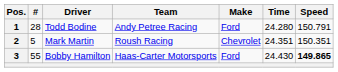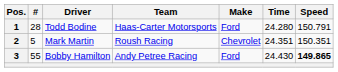 <table class="wikitable" style="font-size:95%">
 <tr>
 <th>Pos.</th>
 <th>#</th>
 <th>Driver</th>
 <th>Team</th>
 <th>Make</th>
 <th>Time</th>
 <th>Speed</th>
 </tr>
 <tr>
 <th>1</th>
 <td>28</td>
 <td><a href='#'>Todd Bodine</a></td>
-<td><a href='#'>Andy Petree Racing</a></td>
+<td><a href='#'>Haas-Carter Motorsports</a></td>
 <td><a href='#'>Ford</a></td>
 <td>24.280</td>
 <td>150.791</td>
 </tr>
 <tr>
 <th>2</th>
 <td>5</td>
 <td><a href='#'>Mark Martin</a></td>
 <td><a href='#'>Roush Racing</a></td>
 <td><a href='#'>Chevrolet</a></td>
 <td>24.351</td>
 <td>150.351</td>
 </tr>
 <tr>
 <th>3</th>
 <td>55</td>
 <td><a href='#'>Bobby Hamilton</a></td>
-<td><a href='#'>Haas-Carter Motorsports</a></td>
+<td><a href='#'>Andy Petree Racing</a></td>
 <td><a href='#'>Ford</a></td>
 <td>24.430</td>
 <td><strong>149.865</strong></td>
 </tr>
 <tr>
 <th colspan="7"></th>
 </tr>
 </table>
